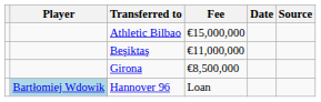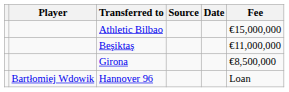 <table class="wikitable plainrowheaders sortable">
 <tr>
 <th></th>
 <th scope="col">Player</th>
 <th>Transferred to</th>
+<th scope="col">Source</th>
+<th scope="col">Date</th>
 <th style="width: 65px;">Fee</th>
-<th scope="col">Date</th>
-<th scope="col">Source</th>
 </tr>
 <tr>
 <td align="center"></td>
 <td></td>
 <td> <a href='#'>Athletic Bilbao</a></td>
-<td>€15,000,000</td>
 <td></td>
 <td></td>
+<td>€15,000,000</td>
 </tr>
 <tr>
 <td align="center"></td>
 <td></td>
 <td> <a href='#'>Beşiktaş</a></td>
-<td>€11,000,000</td>
 <td></td>
 <td></td>
+<td>€11,000,000</td>
 </tr>
 <tr>
 <td align="center"></td>
 <td></td>
 <td> <a href='#'>Girona</a></td>
-<td>€8,500,000</td>
 <td></td>
 <td></td>
+<td>€8,500,000</td>
 </tr>
 <tr>
 <td align="center"></td>
-<td style="background: lightblue;"> <a href='#'>Bartłomiej Wdowik</a></td>
+<td> <a href='#'>Bartłomiej Wdowik</a></td>
 <td> <a href='#'>Hannover 96</a></td>
-<td>Loan</td>
 <td></td>
 <td></td>
+<td>Loan</td>
 </tr>
 </table>
